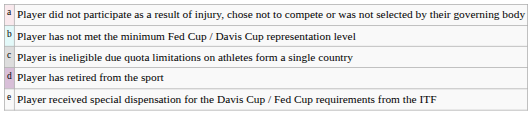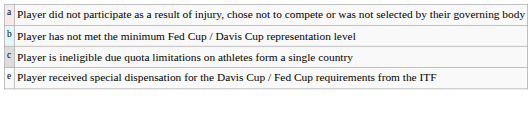 <table class="wikitable">
 <tr>
 <td bgcolor=#F9E9ED><sup>a</sup></td>
 <td>Player did not participate as a result of injury, chose not to compete or was not selected by their governing body</td>
 </tr>
 <tr>
 <td bgcolor=#E3F9F9><sup>b</sup></td>
 <td>Player has not met the minimum Fed Cup / Davis Cup representation level</td>
 </tr>
 <tr>
 <td bgcolor=#DDDDDD><sup>c</sup></td>
 <td>Player is ineligible due quota limitations on athletes form a single country</td>
 </tr>
 <tr>
-<td bgcolor=thistle><sup>d</sup></td>
-<td>Player has retired from the sport</td>
-</tr>
-<tr>
 <td><sup>e</sup></td>
 <td>Player received special dispensation for the Davis Cup / Fed Cup requirements from the ITF</td>
 </tr>
 </table>
